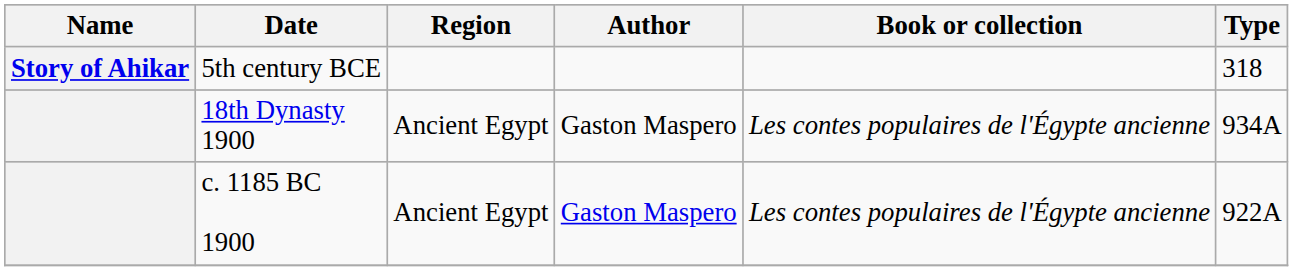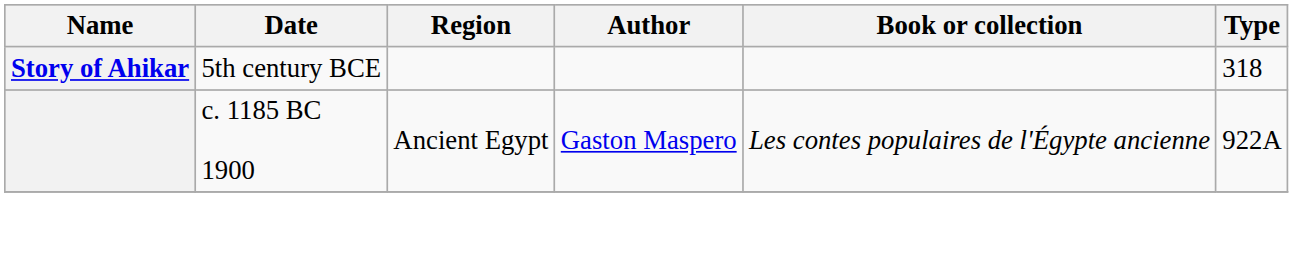 <table class="wikitable sortable">
 <tr>
 <th scope="col">Name</th>
 <th scope="col">Date</th>
 <th scope="col">Region</th>
 <th scope="col">Author</th>
 <th scope="col">Book or collection</th>
 <th scope="col">Type</th>
 </tr>
 <tr>
 <th><a href='#'>Story of Ahikar</a></th>
 <td>5th century BCE</td>
 <td></td>
 <td></td>
 <td></td>
 <td>318</td>
 </tr>
 <tr>
 <th></th>
-<td><a href='#'>18th Dynasty</a> <br> 1900</td>
-<td>Ancient Egypt</td>
-<td>Gaston Maspero</td>
-<td><em>Les contes populaires de l'Égypte ancienne</em></td>
-<td>934A</td>
-</tr>
-<tr>
-<th></th>
 <td>c. 1185 BC <br><br>1900</td>
 <td>Ancient Egypt</td>
 <td><a href='#'>Gaston Maspero</a></td>
 <td><em>Les contes populaires de l'Égypte ancienne</em></td>
 <td>922A</td>
 </tr>
 <tr>
 </tr>
 </table>
